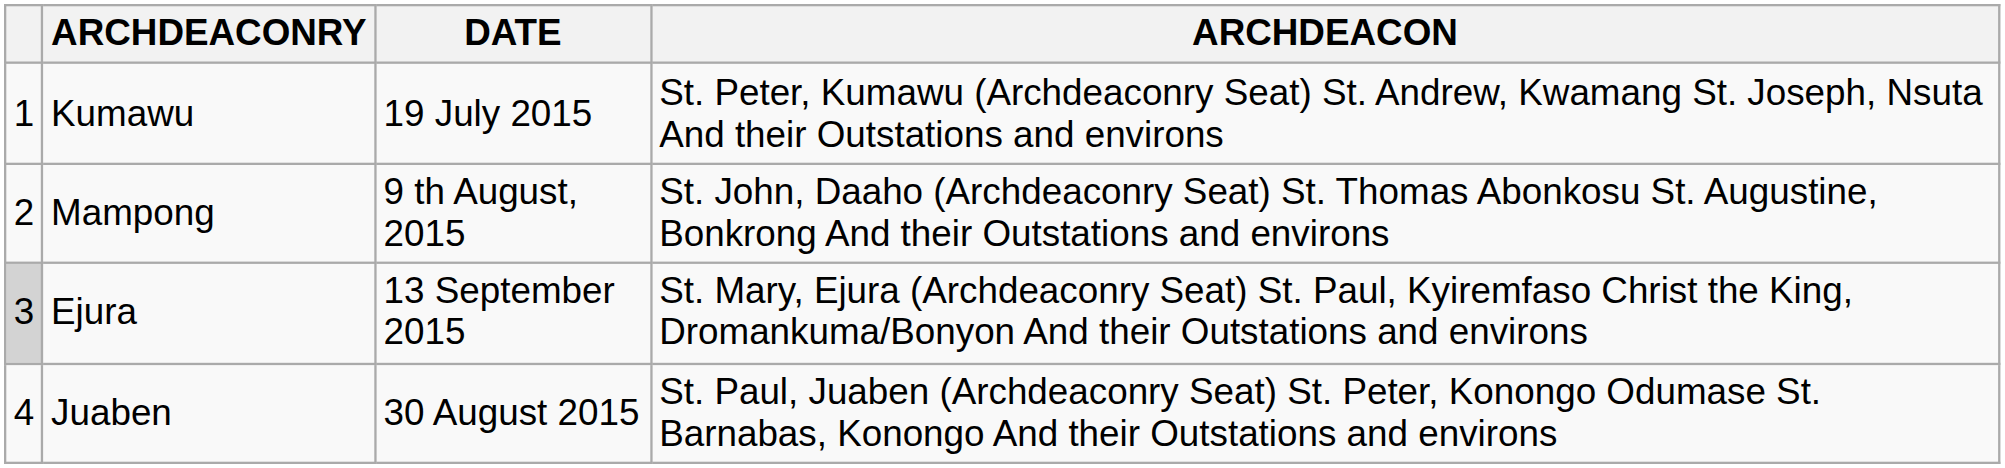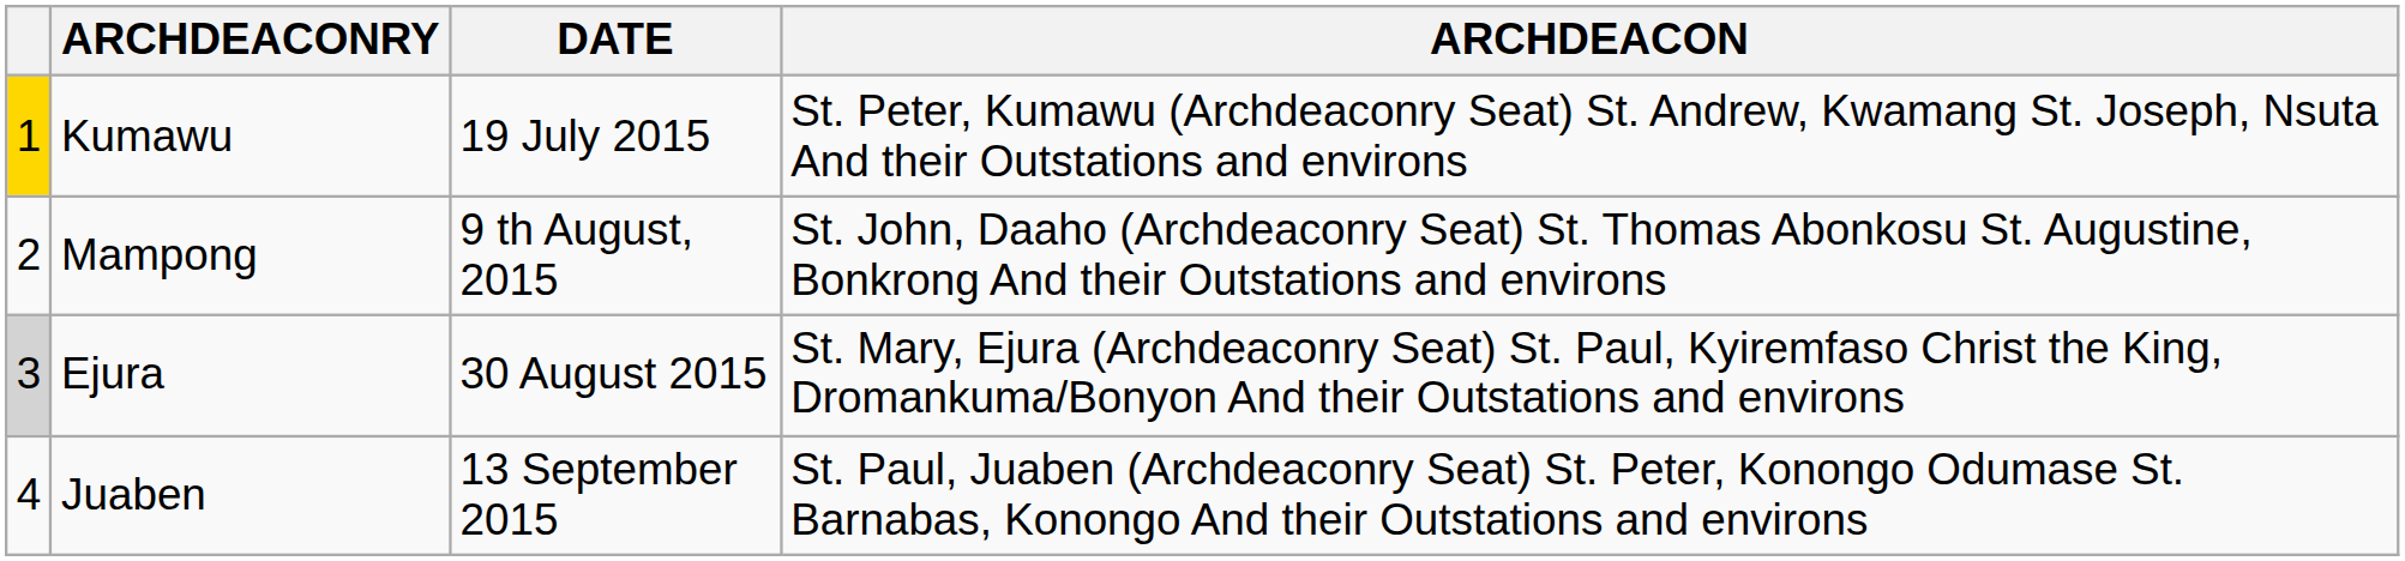 <table class="wikitable">
 <tr>
 <th></th>
 <th>ARCHDEACONRY</th>
 <th>DATE</th>
 <th>ARCHDEACON</th>
 </tr>
 <tr>
-<td>1</td>
+<td style="background: gold;">1</td>
 <td>Kumawu</td>
 <td>19 July 2015</td>
 <td>St. Peter, Kumawu (Archdeaconry Seat) St. Andrew, Kwamang St. Joseph, Nsuta And their Outstations and environs</td>
 </tr>
 <tr>
 <td>2</td>
 <td>Mampong</td>
 <td>9 th August, 2015</td>
 <td>St. John, Daaho (Archdeaconry Seat) St. Thomas Abonkosu St. Augustine, Bonkrong And their Outstations and environs</td>
 </tr>
 <tr>
 <td style="background: lightgrey;">3</td>
 <td>Ejura</td>
-<td>13 September 2015</td>
+<td>30 August 2015</td>
 <td>St. Mary, Ejura (Archdeaconry Seat) St. Paul, Kyiremfaso Christ the King, Dromankuma/Bonyon And their Outstations and environs</td>
 </tr>
 <tr>
 <td>4</td>
 <td>Juaben</td>
-<td>30 August 2015</td>
+<td>13 September 2015</td>
 <td>St. Paul, Juaben (Archdeaconry Seat) St. Peter, Konongo Odumase St. Barnabas, Konongo And their Outstations and environs</td>
 </tr>
 </table>
